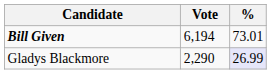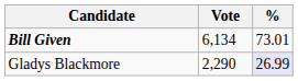 <table class="wikitable">
 <tr>
 <th bgcolor="#DDDDFF" width="200px">Candidate</th>
 <th bgcolor="#DDDDFF" width="50px">Vote</th>
 <th bgcolor="#DDDDFF" width="30px">%</th>
 </tr>
 <tr>
 <td><strong><em>Bill Given</em></strong></td>
-<td>6,194</td>
+<td>6,134</td>
 <td>73.01</td>
 </tr>
 <tr>
 <td>Gladys Blackmore</td>
 <td>2,290</td>
 <td style="background: lavender;">26.99</td>
 </tr>
 </table>
